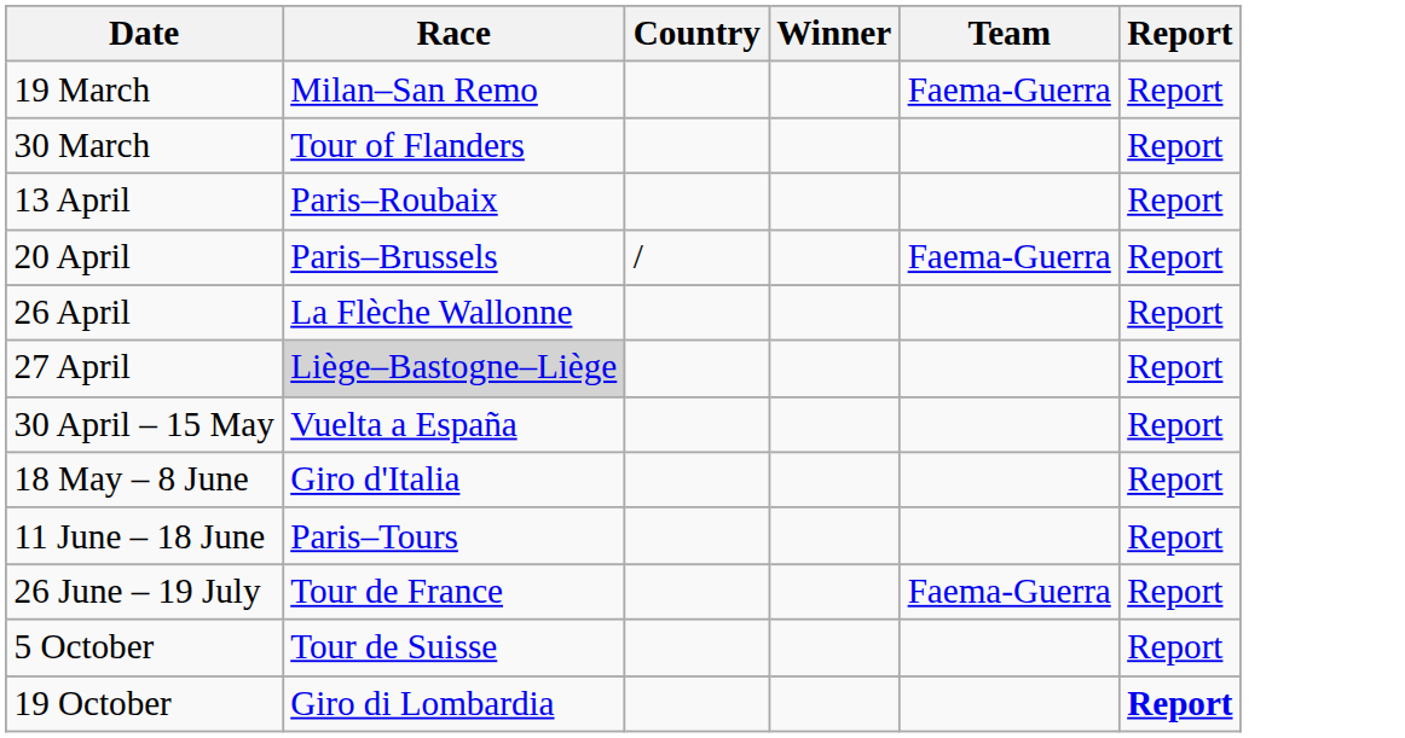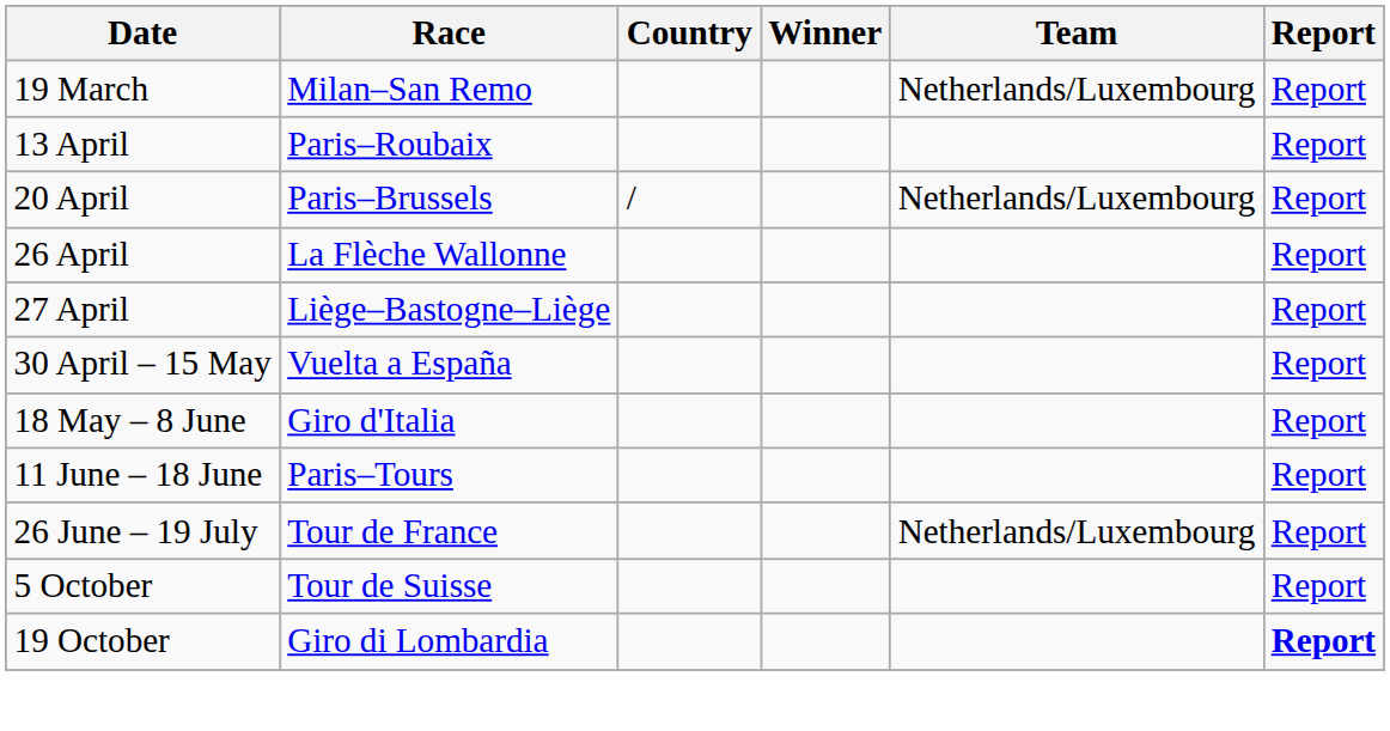 <table class=wikitable>
 <tr>
 <th>Date</th>
 <th>Race</th>
 <th>Country</th>
 <th>Winner</th>
 <th>Team</th>
 <th>Report</th>
 </tr>
 <tr>
 <td>19 March</td>
 <td><a href='#'>Milan–San Remo</a></td>
 <td></td>
 <td></td>
-<td><a href='#'>Faema-Guerra</a></td>
-<td><a href='#'>Report</a></td>
-</tr>
-<tr>
-<td>30 March</td>
-<td><a href='#'>Tour of Flanders</a></td>
-<td></td>
-<td></td>
-<td></td>
+<td>Netherlands/Luxembourg</td>
 <td><a href='#'>Report</a></td>
 </tr>
 <tr>
 <td>13 April</td>
 <td><a href='#'>Paris–Roubaix</a></td>
 <td></td>
 <td></td>
 <td></td>
 <td><a href='#'>Report</a></td>
 </tr>
 <tr>
 <td>20 April</td>
 <td><a href='#'>Paris–Brussels</a></td>
 <td>/</td>
 <td></td>
-<td><a href='#'>Faema-Guerra</a></td>
+<td>Netherlands/Luxembourg</td>
 <td><a href='#'>Report</a></td>
 </tr>
 <tr>
 <td>26 April</td>
 <td><a href='#'>La Flèche Wallonne</a></td>
 <td></td>
 <td></td>
 <td></td>
 <td><a href='#'>Report</a></td>
 </tr>
 <tr>
 <td>27 April</td>
-<td style="background: lightgrey;"><a href='#'>Liège–Bastogne–Liège</a></td>
+<td><a href='#'>Liège–Bastogne–Liège</a></td>
 <td></td>
 <td></td>
 <td></td>
 <td><a href='#'>Report</a></td>
 </tr>
 <tr>
 <td>30 April – 15 May</td>
 <td><a href='#'>Vuelta a España</a></td>
 <td></td>
 <td></td>
 <td></td>
 <td><a href='#'>Report</a></td>
 </tr>
 <tr>
 <td>18 May – 8 June</td>
 <td><a href='#'>Giro d'Italia</a></td>
 <td></td>
 <td></td>
 <td></td>
 <td><a href='#'>Report</a></td>
 </tr>
 <tr>
 <td>11 June – 18 June</td>
 <td><a href='#'>Paris–Tours</a></td>
 <td></td>
 <td></td>
 <td></td>
 <td><a href='#'>Report</a></td>
 </tr>
 <tr>
 <td>26 June – 19 July</td>
 <td><a href='#'>Tour de France</a></td>
 <td></td>
 <td></td>
-<td><a href='#'>Faema-Guerra</a></td>
+<td>Netherlands/Luxembourg</td>
 <td><a href='#'>Report</a></td>
 </tr>
 <tr>
 <td>5 October</td>
 <td><a href='#'>Tour de Suisse</a></td>
 <td></td>
 <td></td>
 <td></td>
 <td><a href='#'>Report</a></td>
 </tr>
 <tr>
 <td>19 October</td>
 <td><a href='#'>Giro di Lombardia</a></td>
 <td></td>
 <td></td>
 <td></td>
 <td><strong><a href='#'>Report</a></strong></td>
 </tr>
 </table>
